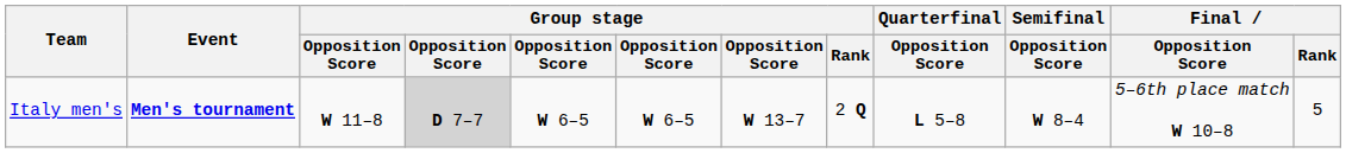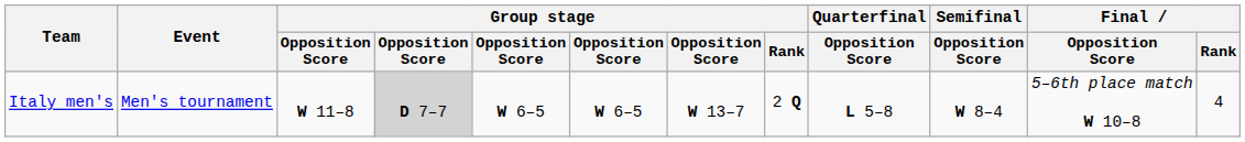 <table class="wikitable" style="font-size:90%">
 <tr>
 <th rowspan=2>Team</th>
 <th rowspan=2>Event</th>
 <th colspan=6>Group stage</th>
 <th>Quarterfinal</th>
 <th>Semifinal</th>
 <th colspan=2>Final / </th>
 </tr>
 <tr style="font-size:95%">
 <th>Opposition<br>Score</th>
 <th>Opposition<br>Score</th>
 <th>Opposition<br>Score</th>
 <th>Opposition<br>Score</th>
 <th>Opposition<br>Score</th>
 <th>Rank</th>
 <th>Opposition<br>Score</th>
 <th>Opposition<br>Score</th>
 <th>Opposition<br>Score</th>
 <th>Rank</th>
 </tr>
 <tr align=center>
 <td align=left><a href='#'>Italy men's</a></td>
-<td align=left><strong><a href='#'>Men's tournament</a></strong></td>
+<td align=left><a href='#'>Men's tournament</a></td>
 <td align=center><br><strong>W</strong> 11–8</td>
 <td align=center style="background: lightgrey;"><br><strong>D</strong> 7–7</td>
 <td align=center><br><strong>W</strong> 6–5</td>
 <td align=center><br><strong>W</strong> 6–5</td>
 <td align=center><br><strong>W</strong> 13–7</td>
 <td align=center>2 <strong>Q</strong></td>
 <td align=center><br><strong>L</strong> 5–8</td>
 <td align=center><br><strong>W</strong> 8–4</td>
 <td align=center><em>5–6th place match</em><br> <br><strong>W</strong> 10–8</td>
-<td align=center>5</td>
+<td align=center>4</td>
 </tr>
 </table>
